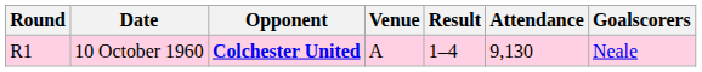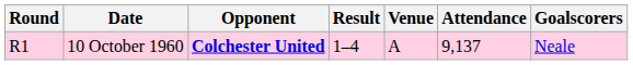 <table class="wikitable">
 <tr>
 <th>Round</th>
 <th>Date</th>
 <th>Opponent</th>
+<th>Result</th>
 <th>Venue</th>
-<th>Result</th>
 <th>Attendance</th>
 <th>Goalscorers</th>
 </tr>
 <tr style="background:#ffd0e3;">
 <td>R1</td>
 <td>10 October 1960</td>
 <td><strong><a href='#'>Colchester United</a></strong></td>
+<td>1–4</td>
 <td>A</td>
-<td>1–4</td>
-<td>9,130</td>
+<td>9,137</td>
 <td><a href='#'>Neale</a></td>
 </tr>
 </table>
